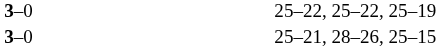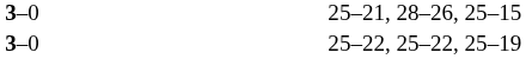 <table>
 <tr>
 <th width=200></th>
 <th width=80></th>
 <th width=200></th>
 <th width=220></th>
 </tr>
 <tr>
 <td align=right><strong></strong></td>
 <td align=center><strong>3</strong>–0</td>
 <td></td>
-<td>25–22, 25–22, 25–19</td>
+<td>25–21, 28–26, 25–15</td>
 </tr>
 <tr>
 <td align=right><strong></strong></td>
 <td align=center><strong>3</strong>–0</td>
 <td></td>
-<td>25–21, 28–26, 25–15</td>
+<td>25–22, 25–22, 25–19</td>
 </tr>
 </table>
